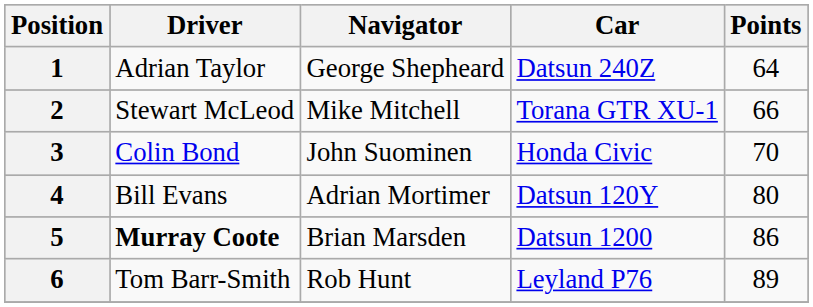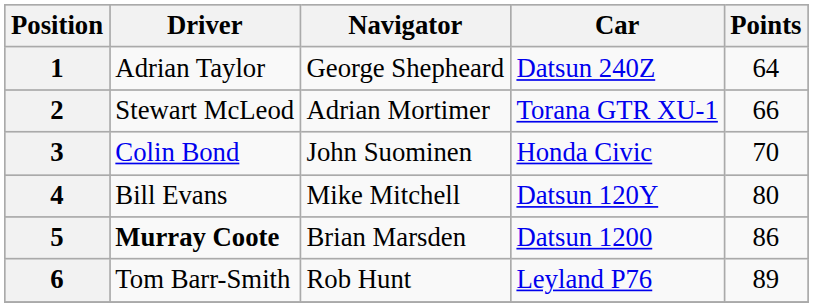 <table class="wikitable" border="1">
 <tr>
 <th>Position</th>
 <th>Driver</th>
 <th>Navigator</th>
 <th>Car</th>
 <th>Points</th>
 </tr>
 <tr>
 <th>1</th>
 <td>Adrian Taylor</td>
 <td>George Shepheard</td>
 <td><a href='#'>Datsun 240Z</a></td>
 <td align="center">64</td>
 </tr>
 <tr>
 <th>2</th>
 <td>Stewart McLeod</td>
-<td>Mike Mitchell</td>
+<td>Adrian Mortimer</td>
 <td><a href='#'>Torana GTR XU-1</a></td>
 <td align="center">66</td>
 </tr>
 <tr>
 <th>3</th>
 <td><a href='#'>Colin Bond</a></td>
 <td>John Suominen</td>
 <td><a href='#'>Honda Civic</a></td>
 <td align="center">70</td>
 </tr>
 <tr>
 <th>4</th>
 <td>Bill Evans</td>
-<td>Adrian Mortimer</td>
+<td>Mike Mitchell</td>
 <td><a href='#'>Datsun 120Y</a></td>
 <td align="center">80</td>
 </tr>
 <tr>
 <th>5</th>
 <td><strong>Murray Coote</strong></td>
 <td>Brian Marsden</td>
 <td><a href='#'>Datsun 1200</a></td>
 <td align="center">86</td>
 </tr>
 <tr>
 <th>6</th>
 <td>Tom Barr-Smith</td>
 <td>Rob Hunt</td>
 <td><a href='#'>Leyland P76</a></td>
 <td align="center">89</td>
 </tr>
 <tr>
 </tr>
 </table>
